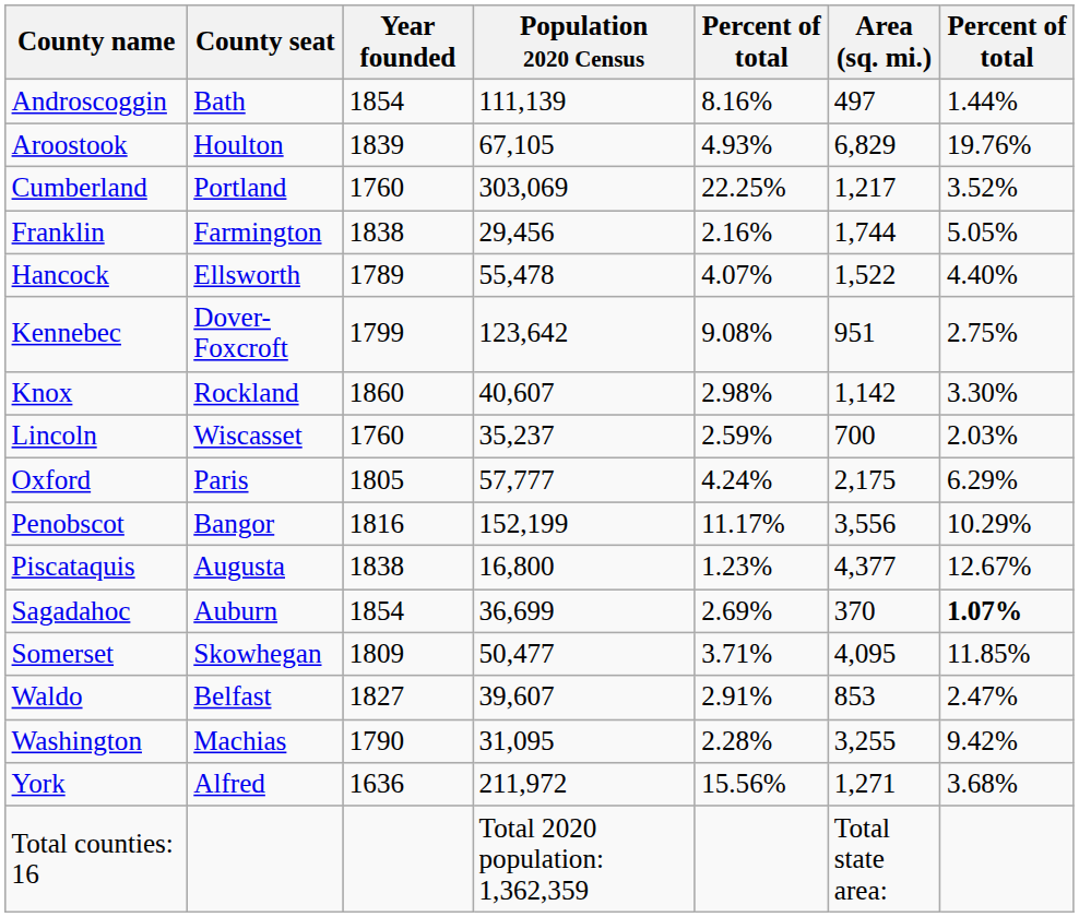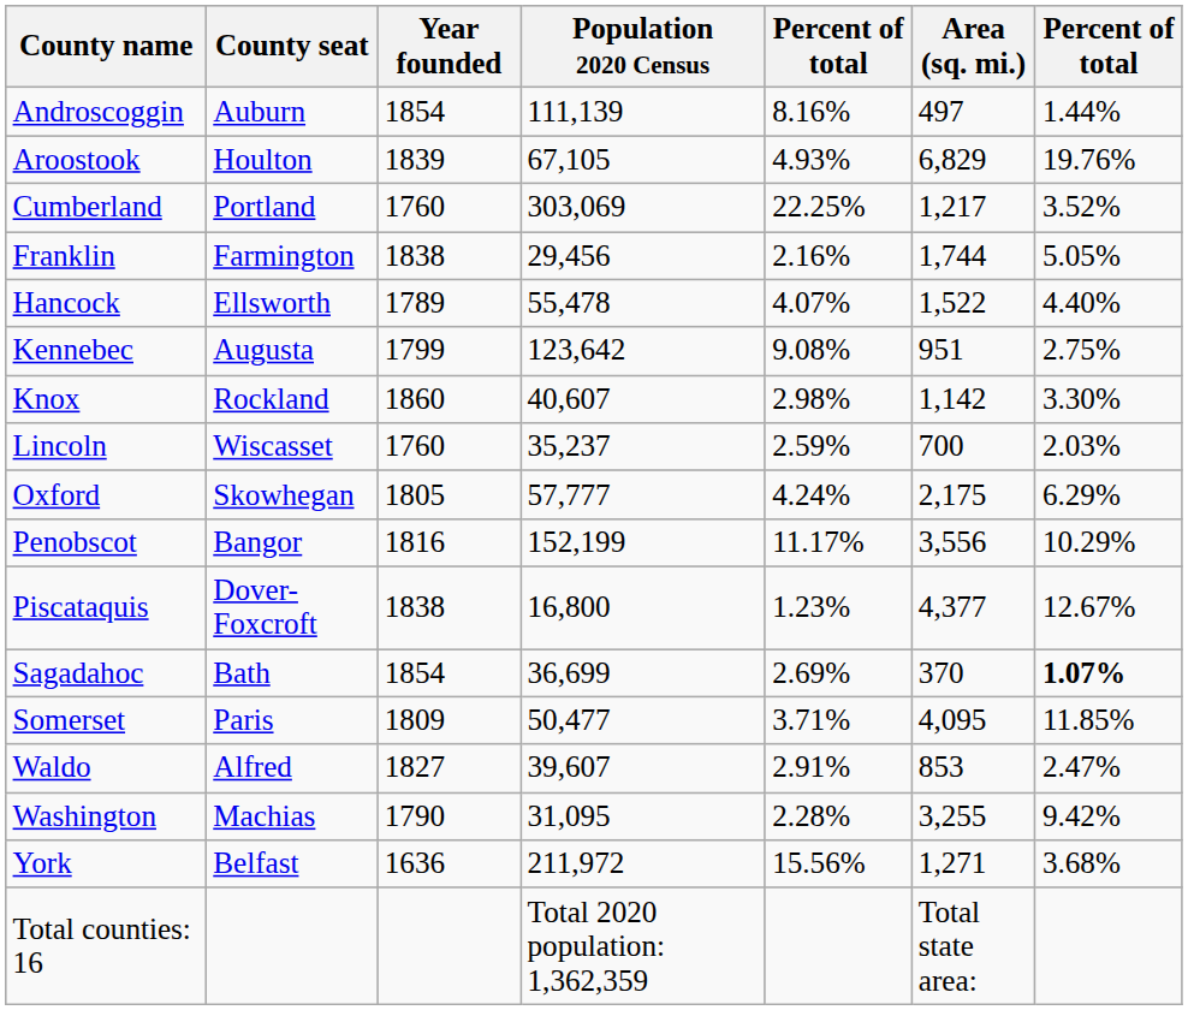 <table class="wikitable mw-collapsible" style="margin: auto;">
 <tr>
 <th scope="col">County name</th>
 <th scope="col">County seat</th>
 <th scope="col">Year founded</th>
 <th scope="col">Population<br><small>2020 Census</small></th>
 <th scope="col">Percent of total</th>
 <th scope="col">Area (sq. mi.)</th>
 <th scope="col">Percent of total</th>
 </tr>
 <tr>
 <td><a href='#'>Androscoggin</a></td>
-<td><a href='#'>Bath</a></td>
+<td><a href='#'>Auburn</a></td>
 <td>1854</td>
 <td>111,139</td>
 <td>8.16%</td>
 <td>497</td>
 <td>1.44%</td>
 </tr>
 <tr>
 <td><a href='#'>Aroostook</a></td>
 <td><a href='#'>Houlton</a></td>
 <td>1839</td>
 <td>67,105</td>
 <td>4.93%</td>
 <td>6,829</td>
 <td>19.76%</td>
 </tr>
 <tr>
 <td><a href='#'>Cumberland</a></td>
 <td><a href='#'>Portland</a></td>
 <td>1760</td>
 <td>303,069</td>
 <td>22.25%</td>
 <td>1,217</td>
 <td>3.52%</td>
 </tr>
 <tr>
 <td><a href='#'>Franklin</a></td>
 <td><a href='#'>Farmington</a></td>
 <td>1838</td>
 <td>29,456</td>
 <td>2.16%</td>
 <td>1,744</td>
 <td>5.05%</td>
 </tr>
 <tr>
 <td><a href='#'>Hancock</a></td>
 <td><a href='#'>Ellsworth</a></td>
 <td>1789</td>
 <td>55,478</td>
 <td>4.07%</td>
 <td>1,522</td>
 <td>4.40%</td>
 </tr>
 <tr>
 <td><a href='#'>Kennebec</a></td>
-<td><a href='#'>Dover-Foxcroft</a></td>
+<td><a href='#'>Augusta</a></td>
 <td>1799</td>
 <td>123,642</td>
 <td>9.08%</td>
 <td>951</td>
 <td>2.75%</td>
 </tr>
 <tr>
 <td><a href='#'>Knox</a></td>
 <td><a href='#'>Rockland</a></td>
 <td>1860</td>
 <td>40,607</td>
 <td>2.98%</td>
 <td>1,142</td>
 <td>3.30%</td>
 </tr>
 <tr>
 <td><a href='#'>Lincoln</a></td>
 <td><a href='#'>Wiscasset</a></td>
 <td>1760</td>
 <td>35,237</td>
 <td>2.59%</td>
 <td>700</td>
 <td>2.03%</td>
 </tr>
 <tr>
 <td><a href='#'>Oxford</a></td>
-<td><a href='#'>Paris</a></td>
+<td><a href='#'>Skowhegan</a></td>
 <td>1805</td>
 <td>57,777</td>
 <td>4.24%</td>
 <td>2,175</td>
 <td>6.29%</td>
 </tr>
 <tr>
 <td><a href='#'>Penobscot</a></td>
 <td><a href='#'>Bangor</a></td>
 <td>1816</td>
 <td>152,199</td>
 <td>11.17%</td>
 <td>3,556</td>
 <td>10.29%</td>
 </tr>
 <tr>
 <td><a href='#'>Piscataquis</a></td>
-<td><a href='#'>Augusta</a></td>
+<td><a href='#'>Dover-Foxcroft</a></td>
 <td>1838</td>
 <td>16,800</td>
 <td>1.23%</td>
 <td>4,377</td>
 <td>12.67%</td>
 </tr>
 <tr>
 <td><a href='#'>Sagadahoc</a></td>
-<td><a href='#'>Auburn</a></td>
+<td><a href='#'>Bath</a></td>
 <td>1854</td>
 <td>36,699</td>
 <td>2.69%</td>
 <td>370</td>
 <td><strong>1.07%</strong></td>
 </tr>
 <tr>
 <td><a href='#'>Somerset</a></td>
-<td><a href='#'>Skowhegan</a></td>
+<td><a href='#'>Paris</a></td>
 <td>1809</td>
 <td>50,477</td>
 <td>3.71%</td>
 <td>4,095</td>
 <td>11.85%</td>
 </tr>
 <tr>
 <td><a href='#'>Waldo</a></td>
-<td><a href='#'>Belfast</a></td>
+<td><a href='#'>Alfred</a></td>
 <td>1827</td>
 <td>39,607</td>
 <td>2.91%</td>
 <td>853</td>
 <td>2.47%</td>
 </tr>
 <tr>
 <td><a href='#'>Washington</a></td>
 <td><a href='#'>Machias</a></td>
 <td>1790</td>
 <td>31,095</td>
 <td>2.28%</td>
 <td>3,255</td>
 <td>9.42%</td>
 </tr>
 <tr>
 <td><a href='#'>York</a></td>
-<td><a href='#'>Alfred</a></td>
+<td><a href='#'>Belfast</a></td>
 <td>1636</td>
 <td>211,972</td>
 <td>15.56%</td>
 <td>1,271</td>
 <td>3.68%</td>
 </tr>
 <tr>
 <td>Total counties: 16</td>
 <td></td>
 <td></td>
 <td>Total 2020 population: 1,362,359</td>
 <td></td>
 <td>Total state area: </td>
 </tr>
 </table>
